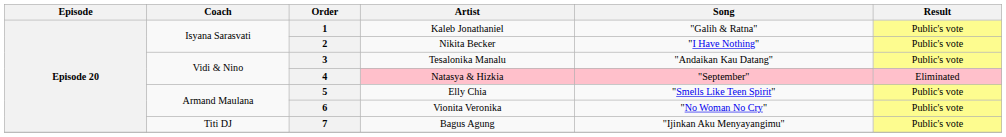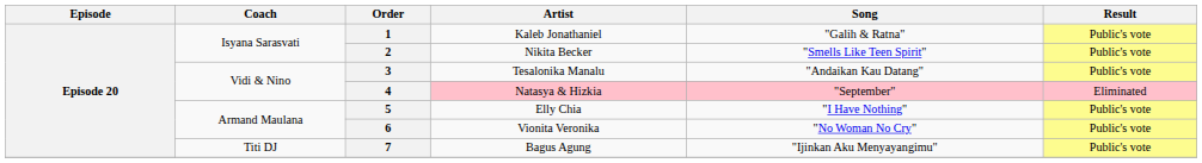 <table class="wikitable" style="text-align:center; width:100%;">
 <tr>
 <th style="width:10%;">Episode</th>
 <th style="width:10%;">Coach</th>
 <th style="width:05%;">Order</th>
 <th style="width:15%;">Artist</th>
 <th style="width:21%;">Song</th>
 <th style="width:9%;">Result</th>
 </tr>
 <tr>
 <th rowspan="7" scope="row">Episode 20<br><small></small></th>
 <td rowspan=2>Isyana Sarasvati</td>
 <th>1</th>
 <td>Kaleb Jonathaniel</td>
 <td>"Galih & Ratna"</td>
 <td style="background:#fdfc8f;">Public's vote</td>
 </tr>
 <tr>
 <th>2</th>
 <td>Nikita Becker</td>
-<td>"<a href='#'>I Have Nothing</a>"</td>
+<td>"<a href='#'>Smells Like Teen Spirit</a>"</td>
 <td style="background:#fdfc8f;">Public's vote</td>
 </tr>
 <tr>
 <td rowspan=2>Vidi & Nino</td>
 <th>3</th>
 <td>Tesalonika Manalu</td>
 <td>"Andaikan Kau Datang"</td>
 <td style="background:#fdfc8f;">Public's vote</td>
 </tr>
 <tr>
 <th>4</th>
 <td style="background:pink;">Natasya & Hizkia</td>
 <td style="background:pink;">"September"</td>
 <td style="background:pink;">Eliminated</td>
 </tr>
 <tr>
 <td rowspan=2>Armand Maulana</td>
 <th>5</th>
 <td>Elly Chia</td>
-<td>"<a href='#'>Smells Like Teen Spirit</a>"</td>
+<td>"<a href='#'>I Have Nothing</a>"</td>
 <td style="background:#fdfc8f;">Public's vote</td>
 </tr>
 <tr>
 <th>6</th>
 <td>Vionita Veronika</td>
 <td>"<a href='#'>No Woman No Cry</a>"</td>
 <td style="background:#fdfc8f;">Public's vote</td>
 </tr>
 <tr>
 <td>Titi DJ</td>
 <th>7</th>
 <td>Bagus Agung</td>
 <td>"Ijinkan Aku Menyayangimu"</td>
 <td style="background:#fdfc8f;">Public's vote</td>
 </tr>
 <tr>
 </tr>
 </table>
